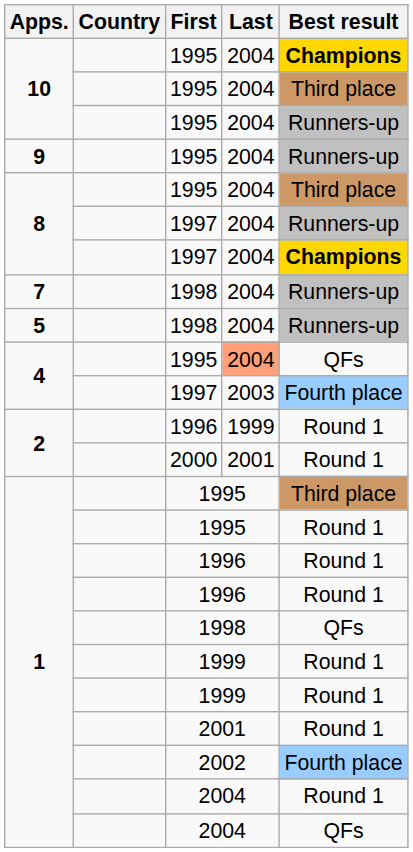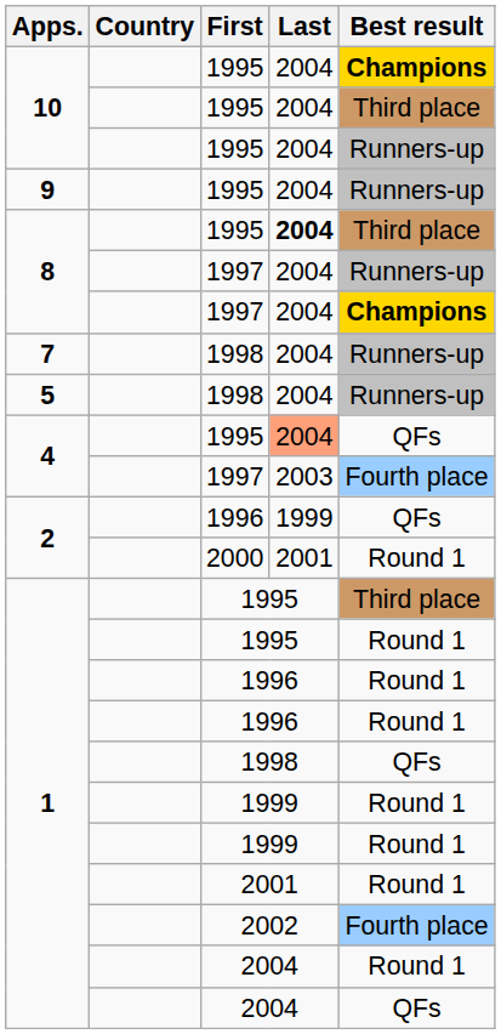 <table class="wikitable" style="font-size:95%; text-align:center">
 <tr>
 <th>Apps.</th>
 <th>Country</th>
 <th>First</th>
 <th>Last</th>
 <th>Best result</th>
 </tr>
 <tr>
 <td rowspan=3><strong>10</strong></td>
 <td align=left></td>
 <td>1995</td>
 <td>2004</td>
 <td bgcolor=gold><strong>Champions</strong></td>
 </tr>
 <tr>
 <td align=left></td>
 <td>1995</td>
 <td>2004</td>
 <td bgcolor=#cc9966>Third place</td>
 </tr>
 <tr>
 <td align=left></td>
 <td>1995</td>
 <td>2004</td>
 <td bgcolor=silver>Runners-up</td>
 </tr>
 <tr>
 <td><strong>9</strong></td>
 <td align=left></td>
 <td>1995</td>
 <td>2004</td>
 <td bgcolor=silver>Runners-up</td>
 </tr>
 <tr>
 <td rowspan=3><strong>8</strong></td>
 <td align=left></td>
 <td>1995</td>
-<td>2004</td>
+<td><strong>2004</strong></td>
 <td bgcolor=#cc9966>Third place</td>
 </tr>
 <tr>
 <td align=left></td>
 <td>1997</td>
 <td>2004</td>
 <td bgcolor=silver>Runners-up</td>
 </tr>
 <tr>
 <td align=left></td>
 <td>1997</td>
 <td>2004</td>
 <td bgcolor=gold><strong>Champions</strong></td>
 </tr>
 <tr>
 <td><strong>7</strong></td>
 <td align=left></td>
 <td>1998</td>
 <td>2004</td>
 <td bgcolor=silver>Runners-up</td>
 </tr>
 <tr>
 <td><strong>5</strong></td>
 <td align=left></td>
 <td>1998</td>
 <td>2004</td>
 <td bgcolor=silver>Runners-up</td>
 </tr>
 <tr>
 <td rowspan=2><strong>4</strong></td>
 <td align=left></td>
 <td>1995</td>
 <td style="background: lightsalmon;">2004</td>
 <td>QFs</td>
 </tr>
 <tr>
 <td align=left></td>
 <td>1997</td>
 <td>2003</td>
 <td bgcolor=#9acdff>Fourth place</td>
 </tr>
 <tr>
 <td rowspan=2><strong>2</strong></td>
 <td align=left></td>
 <td>1996</td>
 <td>1999</td>
-<td>Round 1</td>
+<td>QFs</td>
 </tr>
 <tr>
 <td align=left></td>
 <td>2000</td>
 <td>2001</td>
 <td>Round 1</td>
 </tr>
 <tr>
 <td rowspan=11><strong>1</strong></td>
 <td align=left></td>
 <td colspan=2>1995</td>
 <td bgcolor=#cc9966>Third place</td>
 </tr>
 <tr>
 <td align=left></td>
 <td colspan=2>1995</td>
 <td>Round 1</td>
 </tr>
 <tr>
 <td align=left></td>
 <td colspan=2>1996</td>
 <td>Round 1</td>
 </tr>
 <tr>
 <td align=left></td>
 <td colspan=2>1996</td>
 <td>Round 1</td>
 </tr>
 <tr>
 <td align=left></td>
 <td colspan=2>1998</td>
 <td>QFs</td>
 </tr>
 <tr>
 <td align=left></td>
 <td colspan=2>1999</td>
 <td>Round 1</td>
 </tr>
 <tr>
 <td align=left></td>
 <td colspan=2>1999</td>
 <td>Round 1</td>
 </tr>
 <tr>
 <td align=left></td>
 <td colspan=2>2001</td>
 <td>Round 1</td>
 </tr>
 <tr>
 <td align=left></td>
 <td colspan=2>2002</td>
 <td bgcolor=#9acdff>Fourth place</td>
 </tr>
 <tr>
 <td align=left></td>
 <td colspan=2>2004</td>
 <td>Round 1</td>
 </tr>
 <tr>
 <td align=left></td>
 <td colspan=2>2004</td>
 <td>QFs</td>
 </tr>
 </table>
